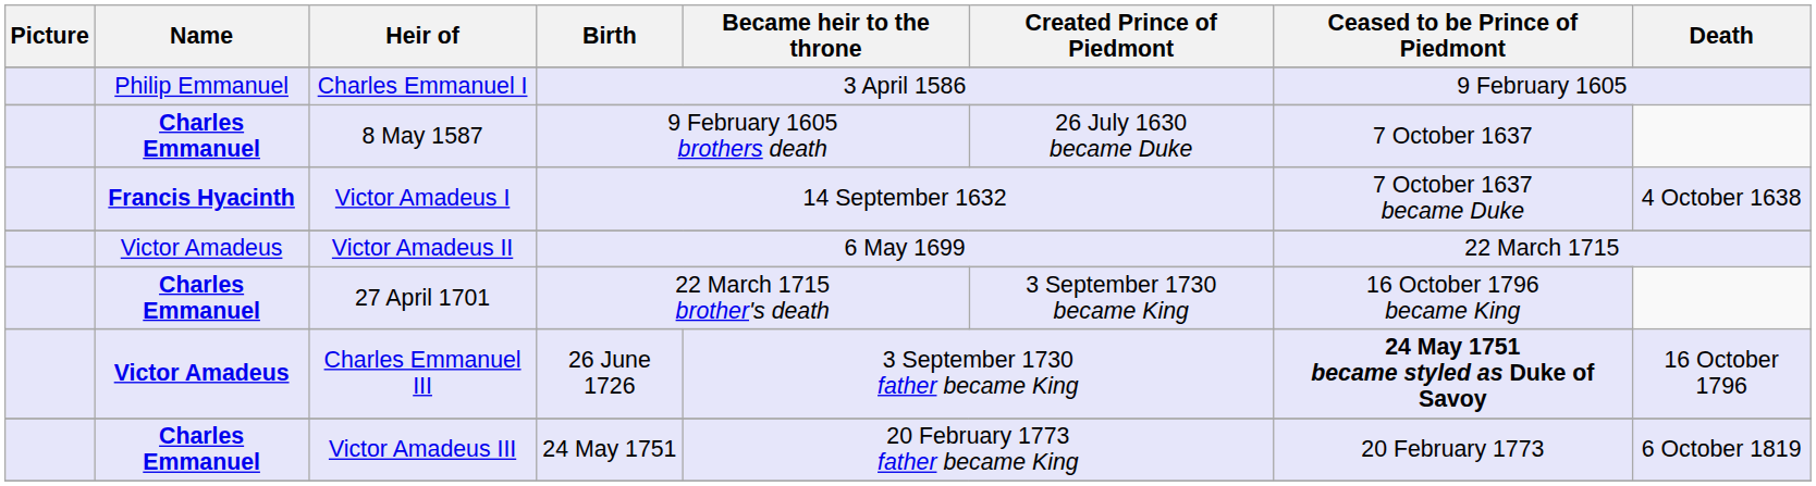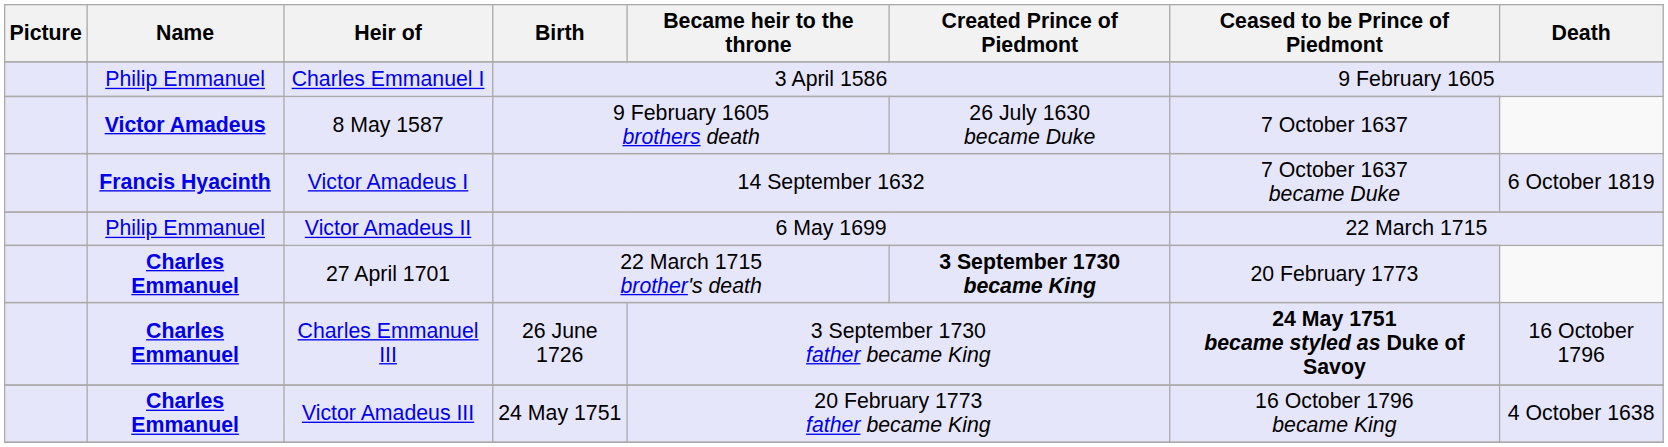 <table class="wikitable">
 <tr>
 <th>Picture</th>
 <th>Name</th>
 <th>Heir of</th>
 <th>Birth</th>
 <th>Became heir to the throne</th>
 <th>Created Prince of Piedmont</th>
 <th>Ceased to be Prince of Piedmont</th>
 <th>Death</th>
 </tr>
 <tr>
 </tr>
 <tr bgcolor=#E6E6FA>
 <td align="center"></td>
 <td align="center"><a href='#'>Philip Emmanuel</a></td>
 <td align="center" rowspan="2"><a href='#'>Charles Emmanuel I</a></td>
 <td align="center" colspan="3">3 April 1586</td>
 <td align="center" colspan="2">9 February 1605</td>
 </tr>
 <tr>
 </tr>
 <tr bgcolor=#E6E6FA>
 <td align="center"></td>
-<td align="center"><strong><a href='#'>Charles Emmanuel</a></strong></td>
+<td align="center"><strong><a href='#'>Victor Amadeus</a></strong></td>
 <td align="center">8 May 1587</td>
 <td align="center" colspan="2">9 February 1605<br><em><a href='#'>brothers</a> death</em></td>
 <td align="center">26 July 1630<br><em>became Duke</em></td>
 <td align="center">7 October 1637</td>
 </tr>
 <tr>
 </tr>
 <tr bgcolor=#E6E6FA>
 <td align="center"></td>
 <td align="center"><strong><a href='#'>Francis Hyacinth</a></strong></td>
 <td align="center"><a href='#'>Victor Amadeus I</a></td>
 <td align="center" colspan="3">14 September 1632</td>
 <td align="center">7 October 1637<br><em>became Duke</em></td>
-<td align="center">4 October 1638</td>
+<td align="center">6 October 1819</td>
 </tr>
 <tr>
 </tr>
 <tr bgcolor=#E6E6FA>
 <td align="center"></td>
-<td align="center"><a href='#'>Victor Amadeus</a></td>
+<td align="center"><a href='#'>Philip Emmanuel</a></td>
 <td align="center" rowspan="2"><a href='#'>Victor Amadeus II</a></td>
 <td align="center" colspan="3">6 May 1699</td>
 <td align="center" colspan="2">22 March 1715</td>
 </tr>
 <tr>
 </tr>
 <tr bgcolor=#E6E6FA>
 <td align="center"></td>
 <td align="center"><strong><a href='#'>Charles Emmanuel</a></strong></td>
 <td align="center">27 April 1701</td>
 <td align="center" colspan="2">22 March 1715<br><em><a href='#'>brother</a>'s death</em></td>
-<td align="center">3 September 1730<br><em>became King</em></td>
-<td align="center">16 October 1796<br><em>became King</em></td>
+<td align="center"><strong>3 September 1730<br><em>became King</em></strong></td>
+<td align="center">20 February 1773</td>
 </tr>
 <tr>
 </tr>
 <tr bgcolor=#E6E6FA>
 <td align="center"></td>
-<td align="center"><strong><a href='#'>Victor Amadeus</a></strong></td>
+<td align="center"><strong><a href='#'>Charles Emmanuel</a></strong></td>
 <td align="center"><a href='#'>Charles Emmanuel III</a></td>
 <td align="center">26 June 1726</td>
 <td align="center" colspan="2">3 September 1730<br><em><a href='#'>father</a> became King</em></td>
 <td align="center"><strong>24 May 1751<br><em>became styled as</em> Duke of Savoy</strong></td>
 <td align="center">16 October 1796</td>
 </tr>
 <tr>
 </tr>
 <tr bgcolor=#E6E6FA>
 <td align="center"></td>
 <td align="center"><strong><a href='#'>Charles Emmanuel</a></strong></td>
 <td align="center"><a href='#'>Victor Amadeus III</a></td>
 <td align="center">24 May 1751</td>
 <td align="center" colspan="2">20 February 1773<br><em><a href='#'>father</a> became King</em></td>
-<td align="center">20 February 1773</td>
-<td align="center">6 October 1819</td>
+<td align="center">16 October 1796<br><em>became King</em></td>
+<td align="center">4 October 1638</td>
 </tr>
 <tr>
 </tr>
 </table>
